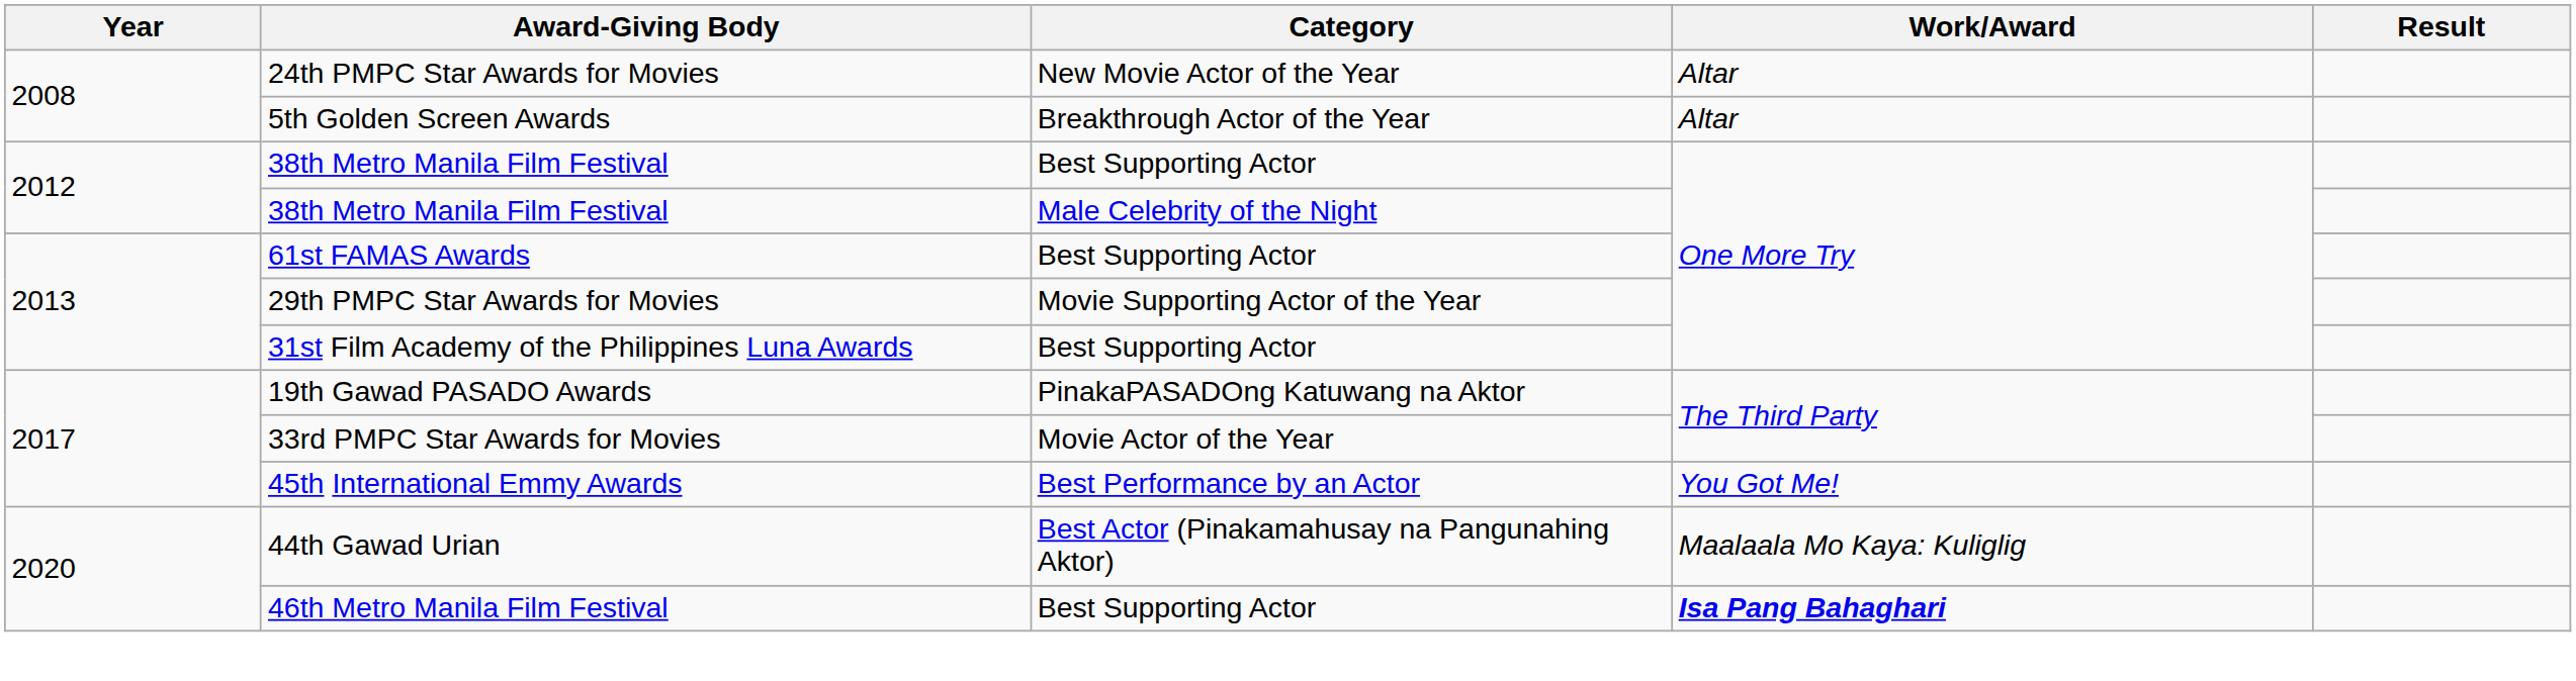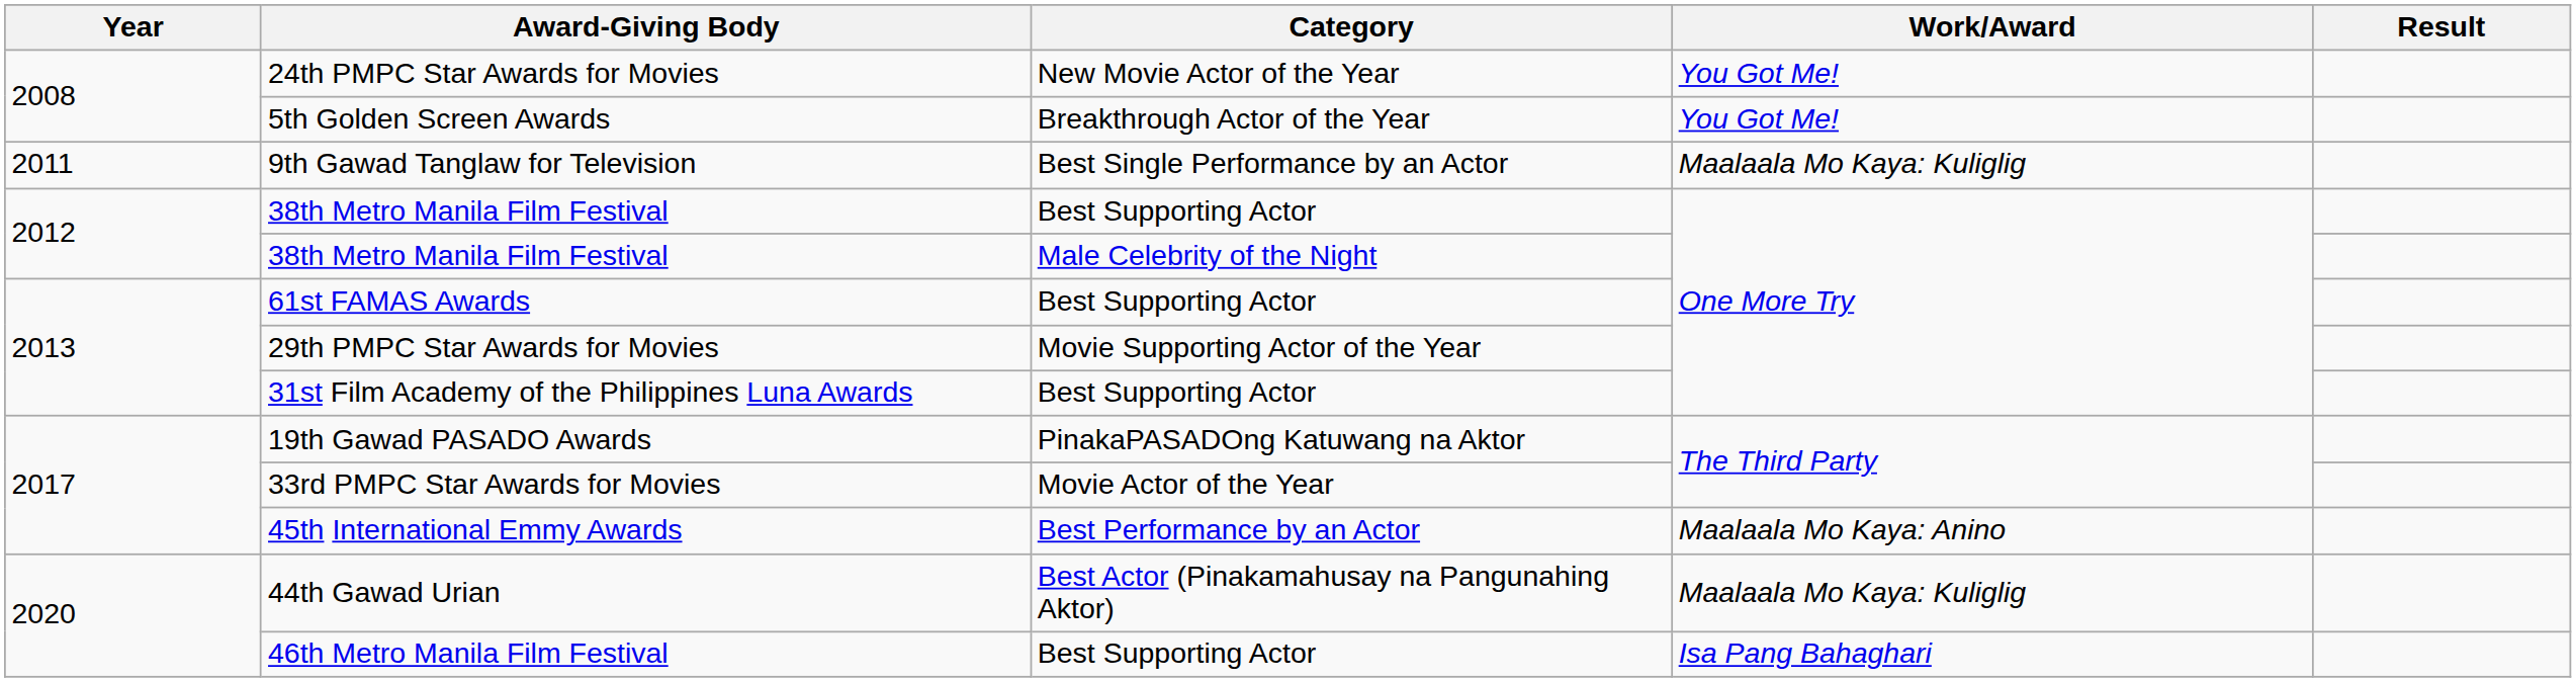 <table | width="90%" class="wikitable sortable">
 <tr>
 <th width="10%">Year</th>
 <th width="30%">Award-Giving Body</th>
 <th width="25%">Category</th>
 <th width="25%">Work/Award</th>
 <th width="10%">Result</th>
 </tr>
 <tr>
 <td rowspan=2>2008</td>
 <td>24th PMPC Star Awards for Movies</td>
 <td>New Movie Actor of the Year</td>
-<td><em>Altar</em></td>
+<td><em><a href='#'>You Got Me!</a></em></td>
 <td></td>
 </tr>
 <tr>
 <td>5th Golden Screen Awards</td>
 <td>Breakthrough Actor of the Year</td>
-<td><em>Altar</em></td>
+<td><em><a href='#'>You Got Me!</a></em></td>
+<td></td>
+</tr>
+<tr>
+<td>2011</td>
+<td>9th Gawad Tanglaw for Television</td>
+<td>Best Single Performance by an Actor</td>
+<td><em>Maalaala Mo Kaya: Kuliglig</em></td>
 <td></td>
 </tr>
 <tr>
 <td rowspan=2>2012</td>
 <td><a href='#'>38th Metro Manila Film Festival</a></td>
 <td>Best Supporting Actor</td>
 <td rowspan=5><em><a href='#'>One More Try</a></em></td>
 <td></td>
 </tr>
 <tr>
 <td><a href='#'>38th Metro Manila Film Festival</a></td>
 <td><a href='#'>Male Celebrity of the Night</a></td>
 <td></td>
 </tr>
 <tr>
 <td rowspan=3>2013</td>
 <td><a href='#'>61st FAMAS Awards</a></td>
 <td>Best Supporting Actor</td>
 <td></td>
 </tr>
 <tr>
 <td>29th PMPC Star Awards for Movies</td>
 <td>Movie Supporting Actor of the Year</td>
 <td></td>
 </tr>
 <tr>
 <td><a href='#'>31st</a> Film Academy of the Philippines <a href='#'>Luna Awards</a></td>
 <td>Best Supporting Actor</td>
 <td></td>
 </tr>
 <tr>
 <td rowspan=3>2017</td>
 <td>19th Gawad PASADO Awards</td>
 <td>PinakaPASADOng Katuwang na Aktor</td>
 <td rowspan=2><em><a href='#'>The Third Party</a></em></td>
 <td></td>
 </tr>
 <tr>
 <td>33rd PMPC Star Awards for Movies</td>
 <td>Movie Actor of the Year</td>
 <td></td>
 </tr>
 <tr>
 <td><a href='#'>45th</a> <a href='#'>International Emmy Awards</a></td>
 <td><a href='#'>Best Performance by an Actor</a></td>
-<td><em><a href='#'>You Got Me!</a></em></td>
+<td><em>Maalaala Mo Kaya: Anino</em></td>
 <td></td>
 </tr>
 <tr>
 <td rowspan=2>2020</td>
 <td>44th Gawad Urian</td>
 <td><a href='#'>Best Actor</a> (Pinakamahusay na Pangunahing Aktor)</td>
 <td><em>Maalaala Mo Kaya: Kuliglig</em></td>
 <td></td>
 </tr>
 <tr>
 <td><a href='#'>46th Metro Manila Film Festival</a></td>
 <td>Best Supporting Actor</td>
-<td><strong><em><a href='#'>Isa Pang Bahaghari</a></em></strong></td>
+<td><em><a href='#'>Isa Pang Bahaghari</a></em></td>
 <td></td>
 </tr>
 </table>
